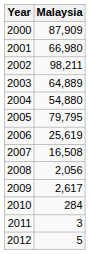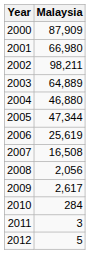 <table class="wikitable" style="text-align: right;">
 <tr>
 <th>Year</th>
 <th>Malaysia</th>
 </tr>
 <tr>
 <td>2000</td>
 <td>87,909</td>
 </tr>
 <tr>
 <td>2001</td>
 <td>66,980</td>
 </tr>
 <tr>
 <td>2002</td>
 <td>98,211</td>
 </tr>
 <tr>
 <td>2003</td>
 <td>64,889</td>
 </tr>
 <tr>
 <td>2004</td>
-<td>54,880</td>
+<td>46,880</td>
 </tr>
 <tr>
 <td>2005</td>
-<td>79,795</td>
+<td>47,344</td>
 </tr>
 <tr>
 <td>2006</td>
 <td>25,619</td>
 </tr>
 <tr>
 <td>2007</td>
 <td>16,508</td>
 </tr>
 <tr>
 <td>2008</td>
 <td>2,056</td>
 </tr>
 <tr>
 <td>2009</td>
 <td>2,617</td>
 </tr>
 <tr>
 <td>2010</td>
 <td>284</td>
 </tr>
 <tr>
 <td>2011</td>
 <td>3</td>
 </tr>
 <tr>
 <td>2012</td>
 <td>5</td>
 </tr>
 </table>
